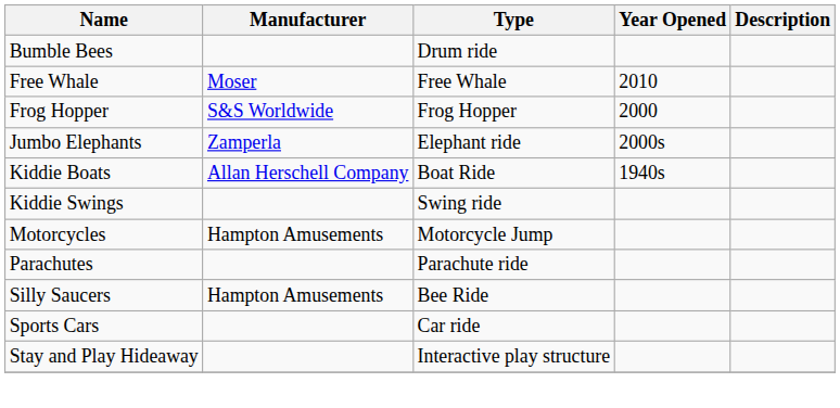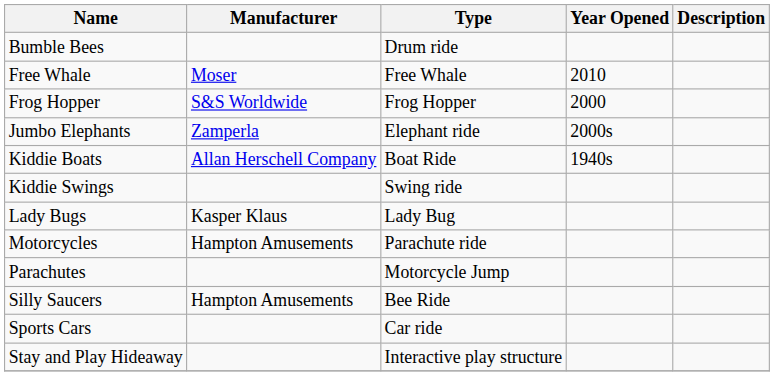 <table class="wikitable sortable">
 <tr>
 <th>Name</th>
 <th>Manufacturer</th>
 <th>Type</th>
 <th>Year Opened</th>
 <th>Description</th>
 </tr>
 <tr>
 <td>Bumble Bees</td>
 <td></td>
 <td>Drum ride</td>
 <td></td>
 <td></td>
 </tr>
 <tr>
 <td>Free Whale</td>
 <td><a href='#'>Moser</a></td>
 <td>Free Whale</td>
 <td>2010</td>
 <td></td>
 </tr>
 <tr>
 <td>Frog Hopper</td>
 <td><a href='#'>S&S Worldwide</a></td>
 <td>Frog Hopper</td>
 <td>2000</td>
 <td></td>
 </tr>
 <tr>
 <td>Jumbo Elephants</td>
 <td><a href='#'>Zamperla</a></td>
 <td>Elephant ride</td>
 <td>2000s</td>
 <td></td>
 </tr>
 <tr>
 <td>Kiddie Boats</td>
 <td><a href='#'>Allan Herschell Company</a></td>
 <td>Boat Ride</td>
 <td>1940s</td>
 <td></td>
 </tr>
 <tr>
 <td>Kiddie Swings</td>
 <td></td>
 <td>Swing ride</td>
 <td></td>
 <td></td>
 </tr>
 <tr>
+<td>Lady Bugs</td>
+<td>Kasper Klaus</td>
+<td>Lady Bug</td>
+<td></td>
+<td></td>
+</tr>
+<tr>
 <td>Motorcycles</td>
 <td>Hampton Amusements</td>
-<td>Motorcycle Jump</td>
+<td>Parachute ride</td>
 <td></td>
 <td></td>
 </tr>
 <tr>
 <td>Parachutes</td>
 <td></td>
-<td>Parachute ride</td>
+<td>Motorcycle Jump</td>
 <td></td>
 <td></td>
 </tr>
 <tr>
 <td>Silly Saucers</td>
 <td>Hampton Amusements</td>
 <td>Bee Ride</td>
 <td></td>
 <td></td>
 </tr>
 <tr>
 <td>Sports Cars</td>
 <td></td>
 <td>Car ride</td>
 <td></td>
 <td></td>
 </tr>
 <tr>
 <td>Stay and Play Hideaway</td>
 <td></td>
 <td>Interactive play structure</td>
 <td></td>
 <td></td>
 </tr>
 <tr>
 </tr>
 </table>
